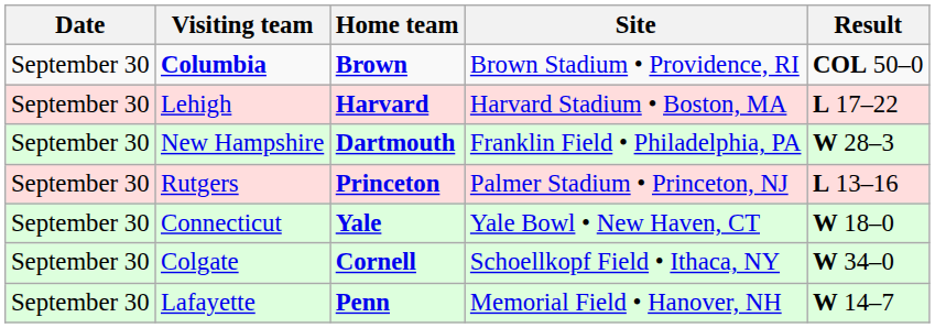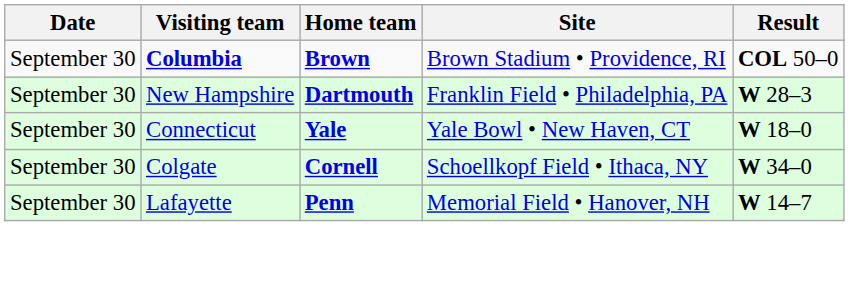 <table class="wikitable">
 <tr>
 <th>Date</th>
 <th>Visiting team</th>
 <th>Home team</th>
 <th>Site</th>
 <th>Result</th>
 </tr>
 <tr>
 <td>September 30</td>
 <td><strong><a href='#'>Columbia</a></strong></td>
 <td><strong><a href='#'>Brown</a></strong></td>
 <td><a href='#'>Brown Stadium</a> • <a href='#'>Providence, RI</a></td>
 <td><strong>COL</strong> 50–0</td>
 </tr>
-<tr style="background:#FFDDDD;">
-<td>September 30</td>
-<td><a href='#'>Lehigh</a></td>
-<td><strong><a href='#'>Harvard</a></strong></td>
-<td><a href='#'>Harvard Stadium</a> • <a href='#'>Boston, MA</a></td>
-<td><strong>L</strong> 17–22</td>
-</tr>
 <tr style="background:#DDFFDD;">
 <td>September 30</td>
 <td><a href='#'>New Hampshire</a></td>
 <td><strong><a href='#'>Dartmouth</a></strong></td>
 <td><a href='#'>Franklin Field</a> • <a href='#'>Philadelphia, PA</a></td>
 <td><strong>W</strong> 28–3</td>
-</tr>
-<tr style="background:#FFDDDD;">
-<td>September 30</td>
-<td><a href='#'>Rutgers</a></td>
-<td><strong><a href='#'>Princeton</a></strong></td>
-<td><a href='#'>Palmer Stadium</a> • <a href='#'>Princeton, NJ</a></td>
-<td><strong>L</strong> 13–16</td>
 </tr>
 <tr style="background:#DDFFDD;">
 <td>September 30</td>
 <td><a href='#'>Connecticut</a></td>
 <td><strong><a href='#'>Yale</a></strong></td>
 <td><a href='#'>Yale Bowl</a> • <a href='#'>New Haven, CT</a></td>
 <td><strong>W</strong> 18–0</td>
 </tr>
 <tr style="background:#DDFFDD;">
 <td>September 30</td>
 <td><a href='#'>Colgate</a></td>
 <td><strong><a href='#'>Cornell</a></strong></td>
 <td><a href='#'>Schoellkopf Field</a> • <a href='#'>Ithaca, NY</a></td>
 <td><strong>W</strong> 34–0</td>
 </tr>
 <tr style="background:#DDFFDD;">
 <td>September 30</td>
 <td><a href='#'>Lafayette</a></td>
 <td><strong><a href='#'>Penn</a></strong></td>
 <td><a href='#'>Memorial Field</a> • <a href='#'>Hanover, NH</a></td>
 <td><strong>W</strong> 14–7</td>
 </tr>
 </table>
